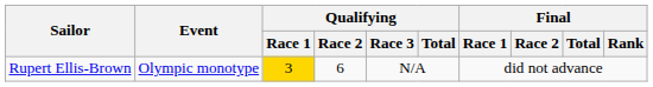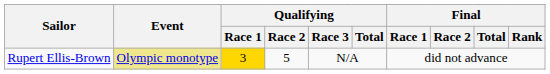 <table class=wikitable style="font-size:90%">
 <tr>
 <th rowspan=2>Sailor</th>
 <th rowspan=2>Event</th>
 <th colspan=4>Qualifying</th>
 <th colspan=4>Final</th>
 </tr>
 <tr>
 <th>Race 1</th>
 <th>Race 2</th>
 <th>Race 3</th>
 <th>Total</th>
 <th>Race 1</th>
 <th>Race 2</th>
 <th>Total</th>
 <th>Rank</th>
 </tr>
 <tr>
 <td><a href='#'>Rupert Ellis-Brown</a></td>
-<td><a href='#'>Olympic monotype</a></td>
+<td style="background: khaki;"><a href='#'>Olympic monotype</a></td>
 <td align=center style="background: gold;">3</td>
-<td align=center>6</td>
+<td align=center>5</td>
 <td align=center colspan=2>N/A</td>
 <td align=center colspan=4>did not advance</td>
 </tr>
 </table>
